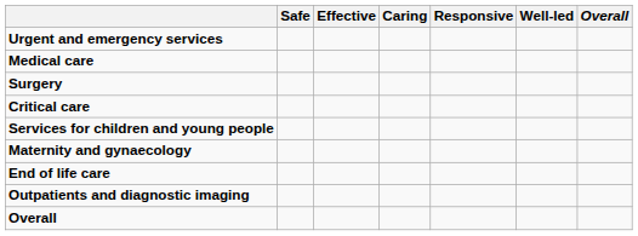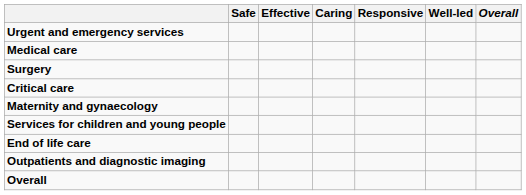 <table class="wikitable">
 <tr>
 <th></th>
 <th>Safe</th>
 <th>Effective</th>
 <th>Caring</th>
 <th>Responsive</th>
 <th>Well-led</th>
 <th><em>Overall</em></th>
 </tr>
 <tr>
 <td><strong>Urgent and emergency services</strong></td>
 <td></td>
 <td></td>
 <td></td>
 <td></td>
 <td></td>
 <td></td>
 </tr>
 <tr>
 <td><strong>Medical care</strong></td>
 <td></td>
 <td></td>
 <td></td>
 <td></td>
 <td></td>
 <td></td>
 </tr>
 <tr>
 <td><strong>Surgery</strong></td>
 <td></td>
 <td></td>
 <td></td>
 <td></td>
 <td></td>
 <td></td>
 </tr>
 <tr>
 <td><strong>Critical care</strong></td>
 <td></td>
 <td></td>
 <td></td>
 <td></td>
 <td></td>
 <td></td>
 </tr>
 <tr>
-<td><strong>Services for children and young people</strong></td>
+<td><strong>Maternity and gynaecology</strong></td>
 <td></td>
 <td></td>
 <td></td>
 <td></td>
 <td></td>
 <td></td>
 </tr>
 <tr>
-<td><strong>Maternity and gynaecology</strong></td>
+<td><strong>Services for children and young people</strong></td>
 <td></td>
 <td></td>
 <td></td>
 <td></td>
 <td></td>
 <td></td>
 </tr>
 <tr>
 <td><strong>End of life care</strong></td>
 <td></td>
 <td></td>
 <td></td>
 <td></td>
 <td></td>
 <td></td>
 </tr>
 <tr>
 <td><strong>Outpatients and diagnostic imaging</strong></td>
 <td></td>
 <td></td>
 <td></td>
 <td></td>
 <td></td>
 <td></td>
 </tr>
 <tr>
 <td><strong>Overall</strong></td>
 <td></td>
 <td></td>
 <td></td>
 <td></td>
 <td></td>
 <td></td>
 </tr>
 </table>
